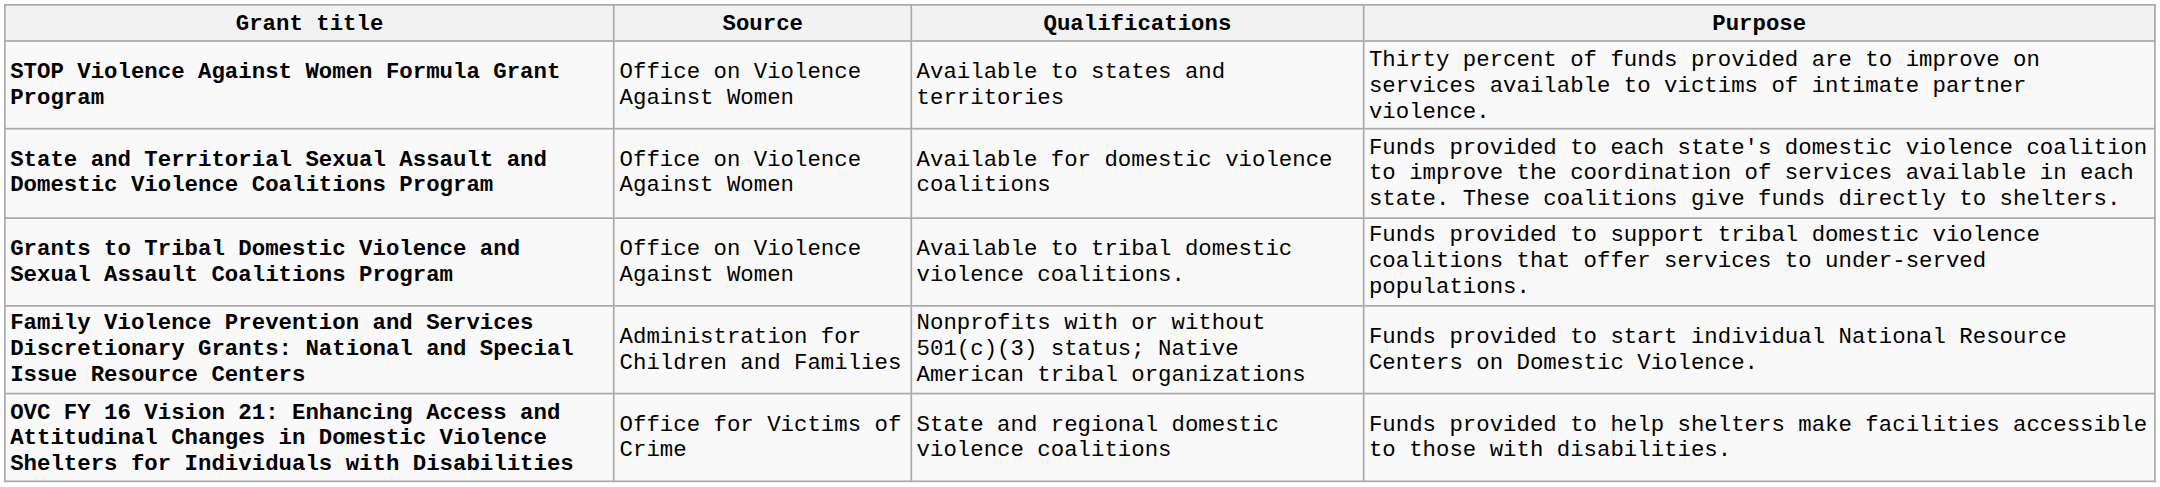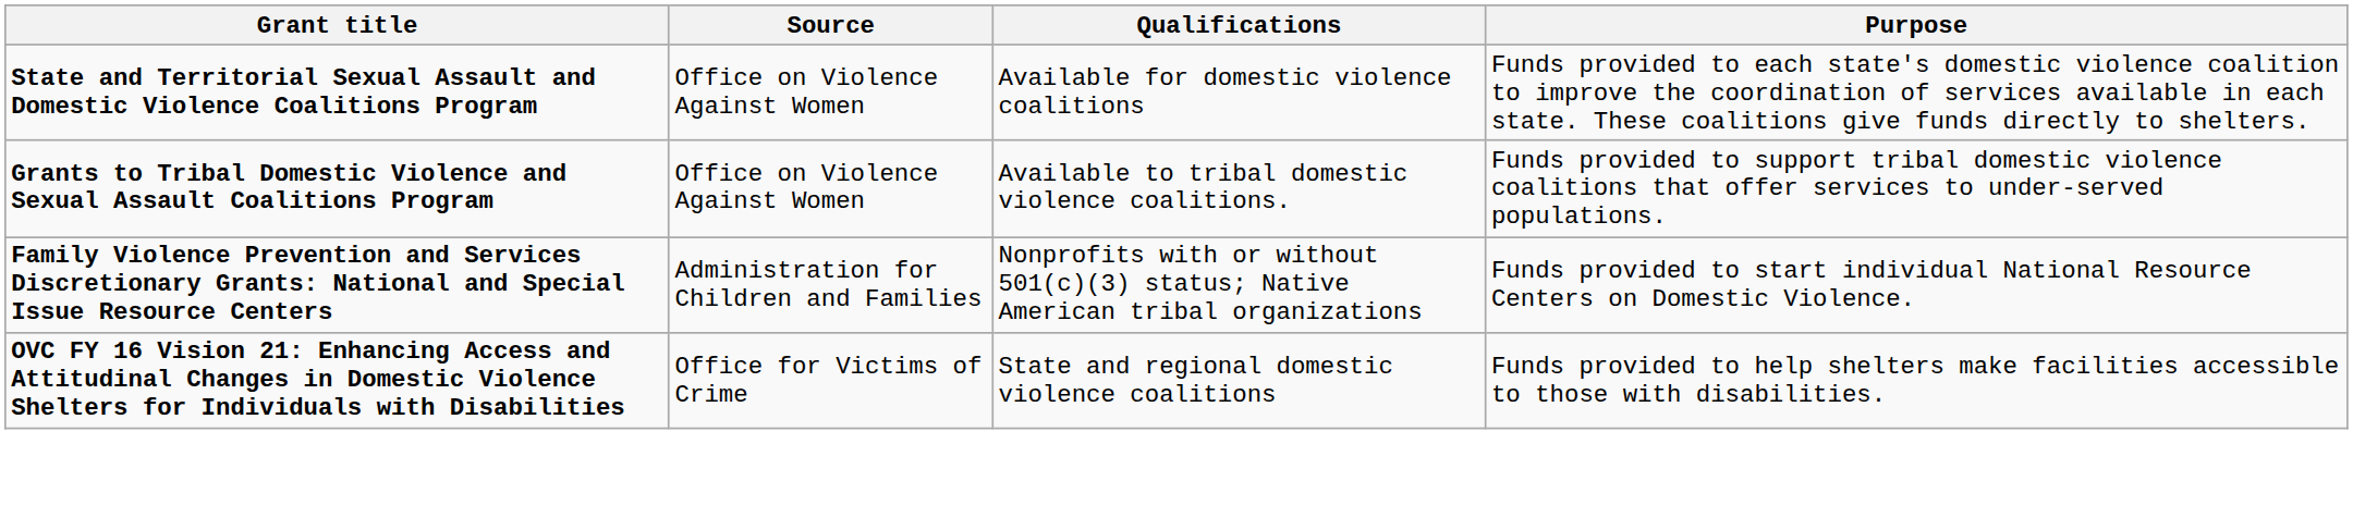 <table class="wikitable">
 <tr>
 <th>Grant title</th>
 <th>Source</th>
 <th>Qualifications</th>
 <th>Purpose</th>
-</tr>
-<tr>
-<td><strong>STOP Violence Against Women Formula Grant Program</strong></td>
-<td>Office on Violence Against Women</td>
-<td>Available to states and territories</td>
-<td>Thirty percent of funds provided are to improve on services available to victims of intimate partner violence.</td>
 </tr>
 <tr>
 <td><strong>State and Territorial Sexual Assault and Domestic Violence Coalitions Program</strong></td>
 <td>Office on Violence Against Women</td>
 <td>Available for domestic violence coalitions</td>
 <td>Funds provided to each state's domestic violence coalition to improve the coordination of services available in each state. These coalitions give funds directly to shelters.</td>
 </tr>
 <tr>
 <td><strong>Grants to Tribal Domestic Violence and Sexual Assault Coalitions Program</strong></td>
 <td>Office on Violence Against Women</td>
 <td>Available to tribal domestic violence coalitions.</td>
 <td>Funds provided to support tribal domestic violence coalitions that offer services to under-served populations.</td>
 </tr>
 <tr>
 <td><strong>Family Violence Prevention and Services Discretionary Grants:  National and Special Issue Resource Centers</strong></td>
 <td>Administration for Children and Families</td>
 <td>Nonprofits with or without 501(c)(3) status; Native American tribal organizations</td>
 <td>Funds provided to start individual National Resource Centers on Domestic Violence.</td>
 </tr>
 <tr>
 <td><strong>OVC FY 16 Vision 21: Enhancing Access and Attitudinal Changes in Domestic Violence Shelters for Individuals with Disabilities</strong></td>
 <td>Office for Victims of Crime</td>
 <td>State and regional domestic violence coalitions</td>
 <td>Funds provided to help shelters make facilities accessible to those with disabilities.</td>
 </tr>
 </table>
